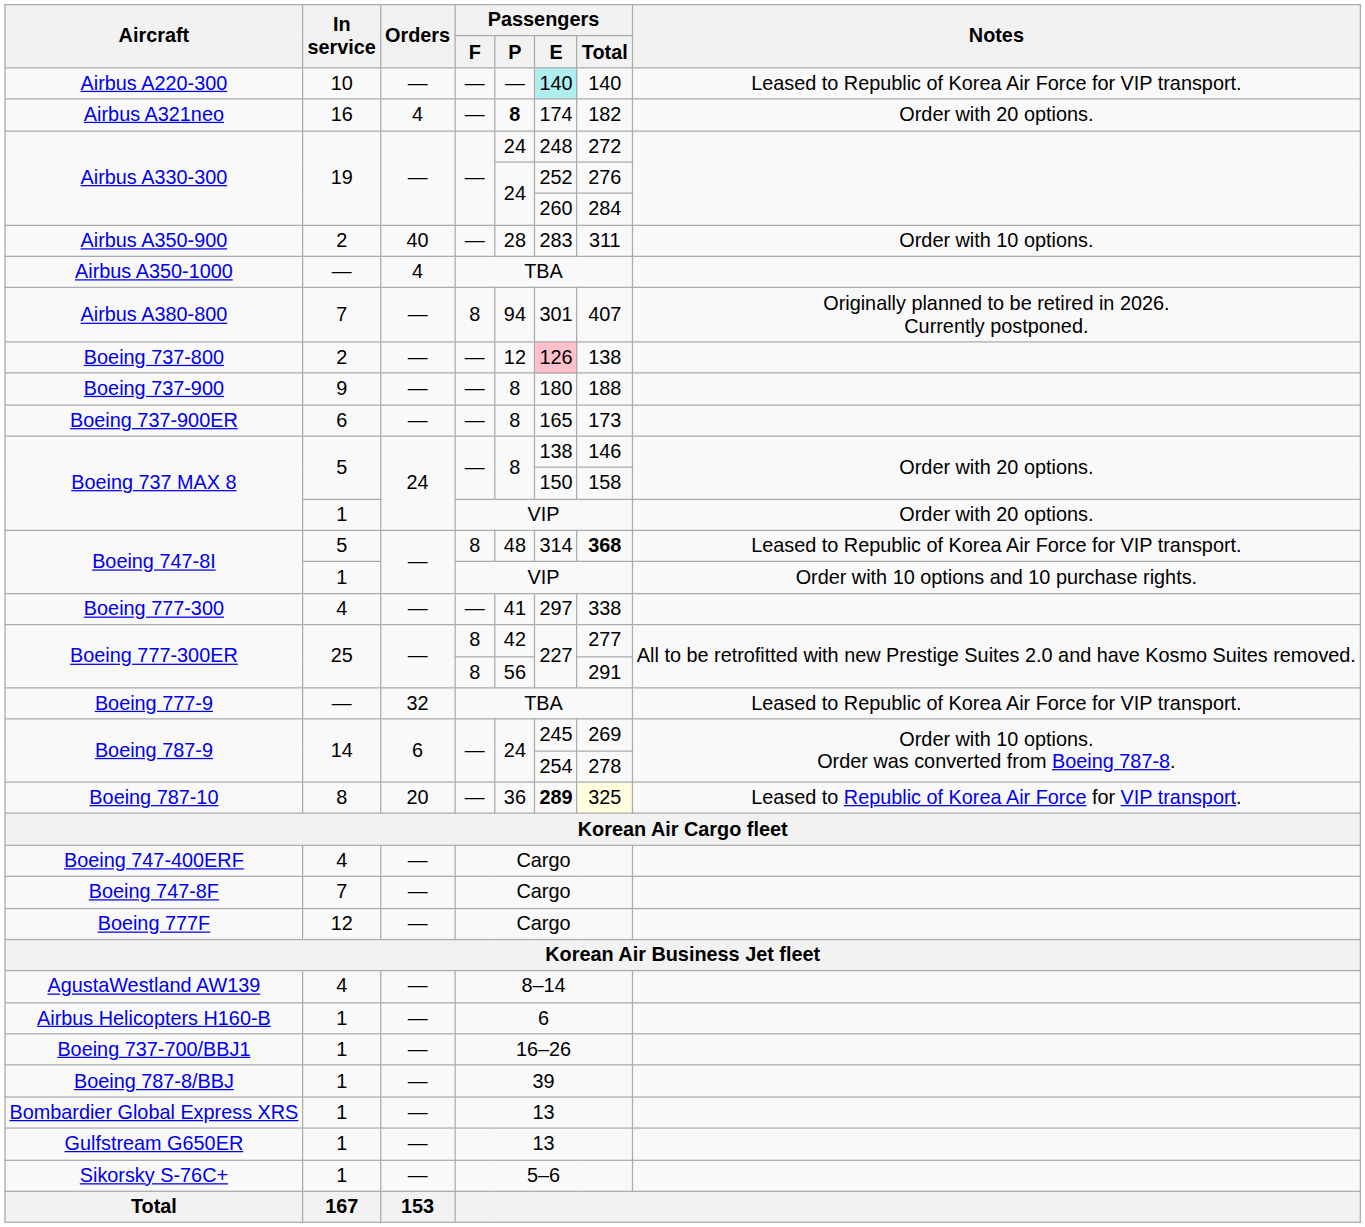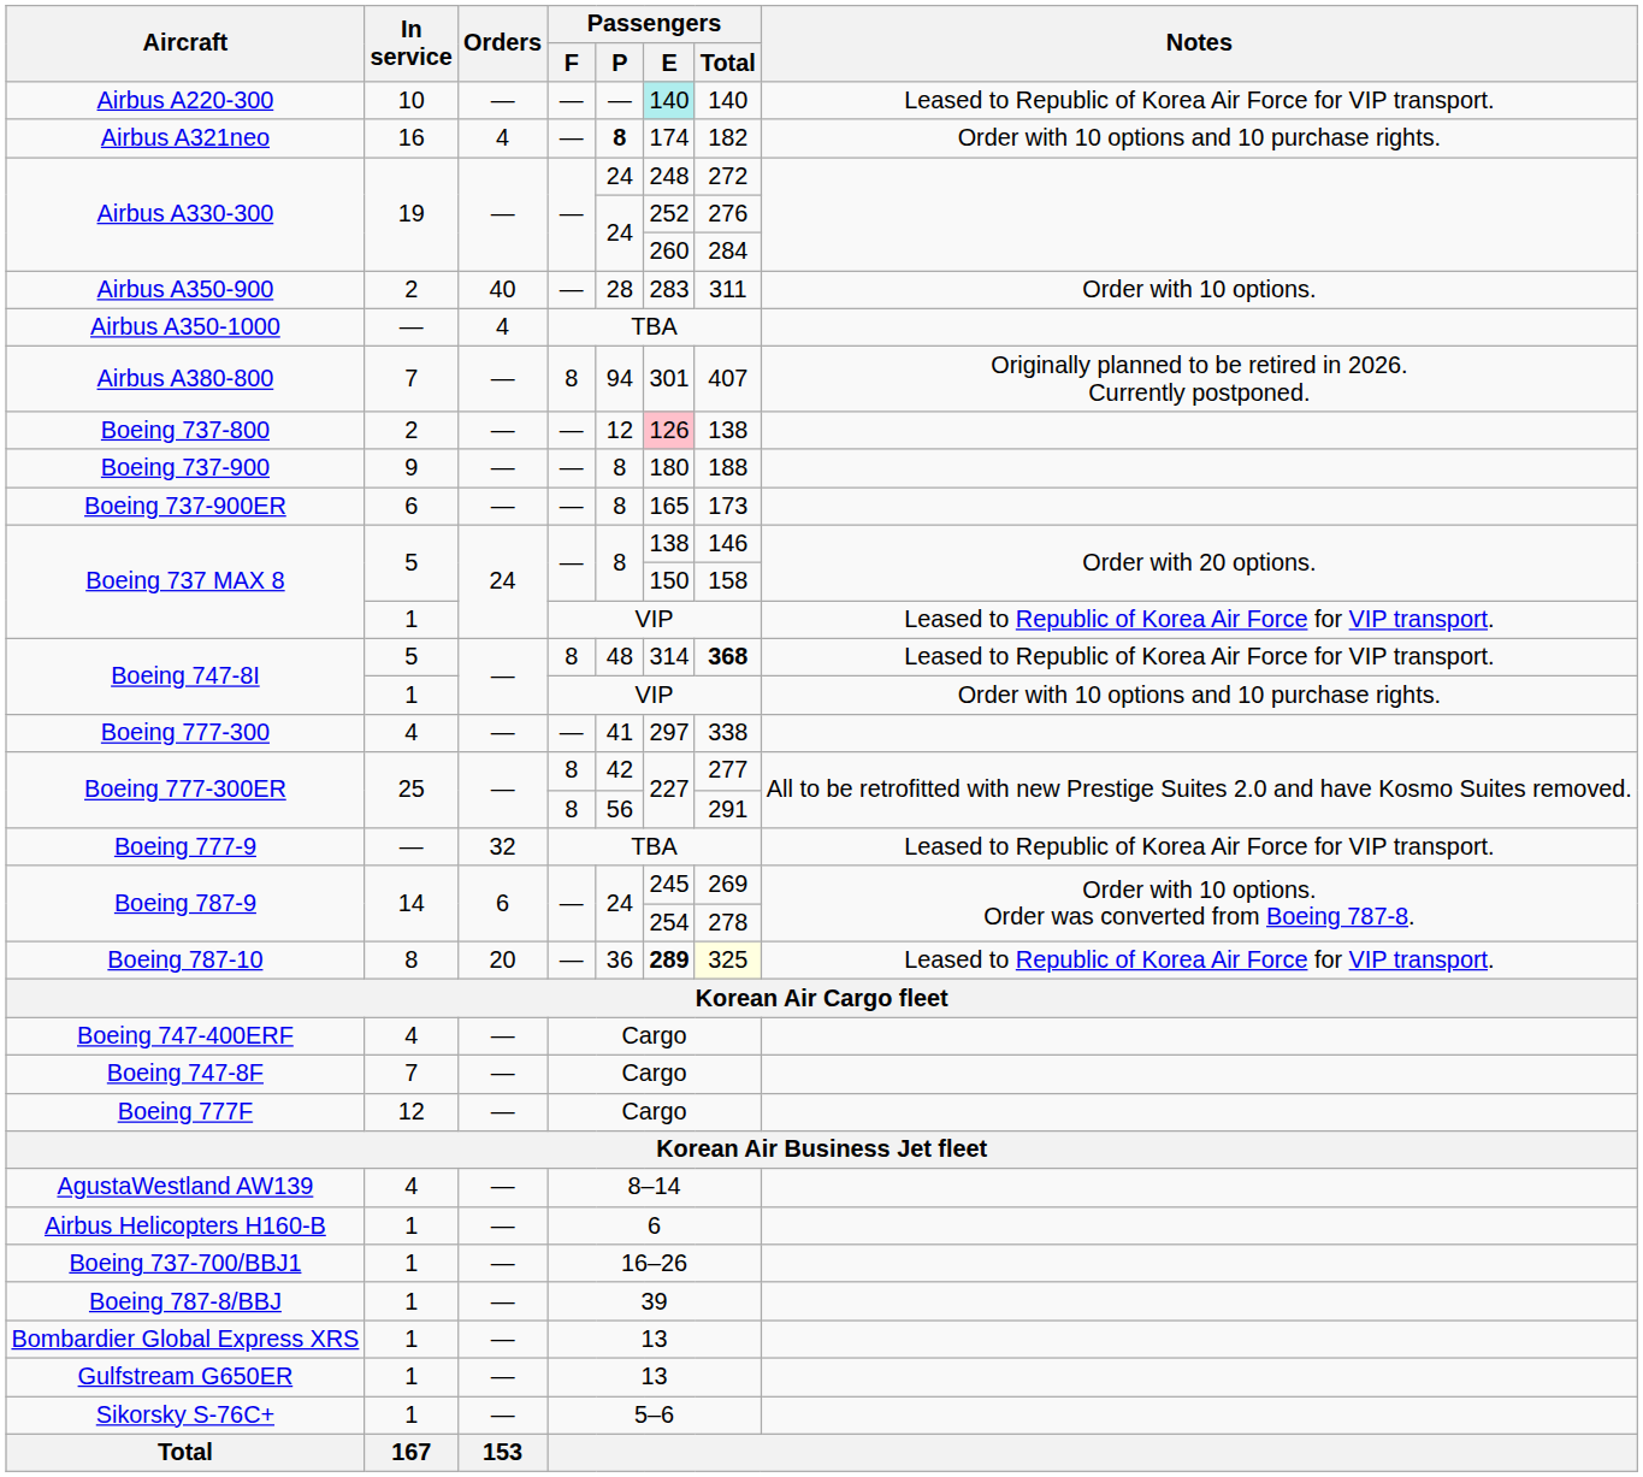 <table class="wikitable" style="border-collapse:collapse;text-align:center;margin: auto;">
 <tr>
 <th rowspan="2">Aircraft</th>
 <th rowspan="2" style="width:15px;">In service</th>
 <th rowspan="2" style="width:15px;">Orders</th>
 <th colspan="4">Passengers</th>
 <th rowspan="2">Notes</th>
 </tr>
 <tr>
 <th style="width:25px;"><abbr>F</abbr></th>
 <th style="width:25px;"><abbr>P</abbr></th>
 <th style="width:25px;"><abbr>E</abbr></th>
 <th style="width:25px;">Total</th>
 </tr>
 <tr>
 <td><a href='#'>Airbus A220-300</a></td>
 <td>10</td>
 <td>—</td>
 <td>—</td>
 <td>—</td>
 <td style="background: paleturquoise;">140</td>
 <td>140</td>
 <td>Leased to Republic of Korea Air Force for VIP transport.</td>
 </tr>
 <tr>
 <td><a href='#'>Airbus A321neo</a></td>
 <td>16</td>
 <td>4</td>
 <td>—</td>
 <td><strong><abbr>8</abbr></strong></td>
 <td>174</td>
 <td>182</td>
-<td>Order with 20 options.</td>
+<td>Order with 10 options and 10 purchase rights.</td>
 </tr>
 <tr>
 <td rowspan="3"><a href='#'>Airbus A330-300</a></td>
 <td rowspan="3">19</td>
 <td rowspan="3">—</td>
 <td rowspan="3">—</td>
 <td><abbr>24</abbr></td>
 <td>248</td>
 <td>272</td>
 <td rowspan="3"></td>
 </tr>
 <tr>
 <td rowspan="2"><abbr>24</abbr></td>
 <td>252</td>
 <td>276</td>
 </tr>
 <tr>
 <td>260</td>
 <td>284</td>
 </tr>
 <tr>
 <td><a href='#'>Airbus A350-900</a></td>
 <td>2</td>
 <td>40</td>
 <td>—</td>
 <td><abbr>28</abbr></td>
 <td>283</td>
 <td>311</td>
 <td>Order with 10 options.</td>
 </tr>
 <tr>
 <td><a href='#'>Airbus A350-1000</a></td>
 <td>—</td>
 <td>4</td>
 <td colspan="4"><abbr>TBA</abbr></td>
 <td></td>
 </tr>
 <tr>
 <td><a href='#'>Airbus A380-800</a></td>
 <td>7</td>
 <td>—</td>
 <td><abbr>8</abbr></td>
 <td><abbr>94</abbr></td>
 <td>301</td>
 <td>407</td>
 <td>Originally planned to be retired in 2026.<br>Currently postponed.</td>
 </tr>
 <tr>
 <td><a href='#'>Boeing 737-800</a></td>
 <td>2</td>
 <td>—</td>
 <td>—</td>
 <td>12</td>
 <td style="background: pink;">126</td>
 <td>138</td>
 <td></td>
 </tr>
 <tr>
 <td><a href='#'>Boeing 737-900</a></td>
 <td>9</td>
 <td>—</td>
 <td>—</td>
 <td>8</td>
 <td>180</td>
 <td>188</td>
 <td></td>
 </tr>
 <tr>
 <td><a href='#'>Boeing 737-900ER</a></td>
 <td>6</td>
 <td>—</td>
 <td>—</td>
 <td>8</td>
 <td>165</td>
 <td>173</td>
 <td></td>
 </tr>
 <tr>
 <td rowspan="3"><a href='#'>Boeing 737 MAX 8</a></td>
 <td rowspan="2">5</td>
 <td rowspan="3">24</td>
 <td rowspan="2">—</td>
 <td rowspan="2">8</td>
 <td>138</td>
 <td>146</td>
 <td rowspan="2">Order with 20 options.</td>
 </tr>
 <tr>
 <td>150</td>
 <td>158</td>
 </tr>
 <tr>
 <td>1</td>
 <td colspan="4"><abbr>VIP</abbr></td>
-<td>Order with 20 options.</td>
+<td>Leased to <a href='#'>Republic of Korea Air Force</a> for <a href='#'>VIP transport</a>.</td>
 </tr>
 <tr>
 <td rowspan="2"><a href='#'>Boeing 747-8I</a></td>
 <td>5</td>
 <td rowspan="2">—</td>
 <td><abbr>8</abbr></td>
 <td><abbr>48</abbr></td>
 <td>314</td>
 <td><strong>368</strong></td>
 <td>Leased to Republic of Korea Air Force for VIP transport.</td>
 </tr>
 <tr>
 <td>1</td>
 <td colspan="4"><abbr>VIP</abbr></td>
 <td>Order with 10 options and 10 purchase rights.</td>
 </tr>
 <tr>
 <td><a href='#'>Boeing 777-300</a></td>
 <td>4</td>
 <td>—</td>
 <td>—</td>
 <td><abbr>41</abbr></td>
 <td>297</td>
 <td>338</td>
 <td></td>
 </tr>
 <tr>
 <td rowspan="2"><a href='#'>Boeing 777-300ER</a></td>
 <td rowspan="2">25</td>
 <td rowspan="2">—</td>
 <td><abbr>8</abbr></td>
 <td><abbr>42</abbr></td>
 <td rowspan="2">227</td>
 <td>277</td>
 <td rowspan="2">All to be retrofitted with new Prestige Suites 2.0 and have Kosmo Suites removed.</td>
 </tr>
 <tr>
 <td><abbr>8</abbr></td>
 <td><abbr>56</abbr></td>
 <td>291</td>
 </tr>
 <tr>
 <td><a href='#'>Boeing 777-9</a></td>
 <td>—</td>
 <td>32</td>
 <td colspan="4"><abbr>TBA</abbr></td>
 <td>Leased to Republic of Korea Air Force for VIP transport.</td>
 </tr>
 <tr>
 <td rowspan="2"><a href='#'>Boeing 787-9</a></td>
 <td rowspan="2">14</td>
 <td rowspan="2">6</td>
 <td rowspan="2">—</td>
 <td rowspan="2"><abbr>24</abbr></td>
 <td>245</td>
 <td>269</td>
 <td rowspan="2">Order with 10 options.<br>Order was converted from <a href='#'>Boeing 787-8</a>.</td>
 </tr>
 <tr>
 <td>254</td>
 <td>278</td>
 </tr>
 <tr>
 <td><a href='#'>Boeing 787-10</a></td>
 <td>8</td>
 <td>20</td>
 <td>—</td>
 <td><abbr>36</abbr></td>
 <td><strong>289</strong></td>
 <td style="background: lightyellow;">325</td>
 <td>Leased to <a href='#'>Republic of Korea Air Force</a> for <a href='#'>VIP transport</a>.</td>
 </tr>
 <tr>
 <th colspan="8">Korean Air Cargo fleet</th>
 </tr>
 <tr>
 <td><a href='#'>Boeing 747-400ERF</a></td>
 <td>4</td>
 <td>—</td>
 <td colspan="4" class="unsortable"><abbr>Cargo</abbr></td>
 <td></td>
 </tr>
 <tr>
 <td><a href='#'>Boeing 747-8F</a></td>
 <td>7</td>
 <td>—</td>
 <td colspan="4" class="unsortable"><abbr>Cargo</abbr></td>
 <td></td>
 </tr>
 <tr>
 <td><a href='#'>Boeing 777F</a></td>
 <td>12</td>
 <td>—</td>
 <td colspan="4" class="unsortable"><abbr>Cargo</abbr></td>
 <td></td>
 </tr>
 <tr>
 <th colspan="8">Korean Air Business Jet fleet</th>
 </tr>
 <tr>
 <td><a href='#'>AgustaWestland AW139</a></td>
 <td>4</td>
 <td>—</td>
 <td colspan="4" class="unsortable">8–14</td>
 <td></td>
 </tr>
 <tr>
 <td><a href='#'>Airbus Helicopters H160-B</a></td>
 <td>1</td>
 <td>—</td>
 <td colspan="4" class="unsortable">6</td>
 <td></td>
 </tr>
 <tr>
 <td><a href='#'>Boeing 737-700/BBJ1</a></td>
 <td>1</td>
 <td>—</td>
 <td colspan="4" class="unsortable">16–26</td>
 <td></td>
 </tr>
 <tr>
 <td><a href='#'>Boeing 787-8/BBJ</a></td>
 <td>1</td>
 <td>—</td>
 <td colspan="4" class="unsortable">39</td>
 <td></td>
 </tr>
 <tr>
 <td><a href='#'>Bombardier Global Express XRS</a></td>
 <td>1</td>
 <td>—</td>
 <td colspan="4" class="unsortable">13</td>
 <td></td>
 </tr>
 <tr>
 <td><a href='#'>Gulfstream G650ER</a></td>
 <td>1</td>
 <td>—</td>
 <td colspan="4" class="unsortable">13</td>
 <td></td>
 </tr>
 <tr>
 <td><a href='#'>Sikorsky S-76C+</a></td>
 <td>1</td>
 <td>—</td>
 <td colspan="4" class="unsortable">5–6</td>
 <td></td>
 </tr>
 <tr>
 <th scope="row">Total</th>
 <th scope="row">167</th>
 <th scope="row">153</th>
 <th colspan="5" scope="row"></th>
 </tr>
 </table>
